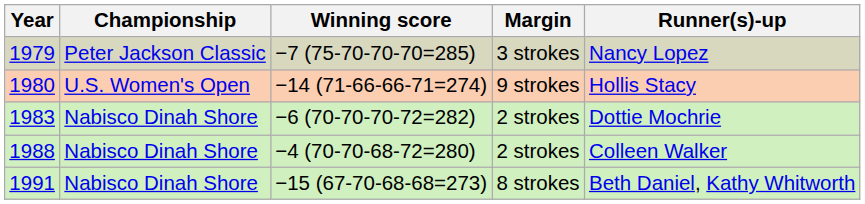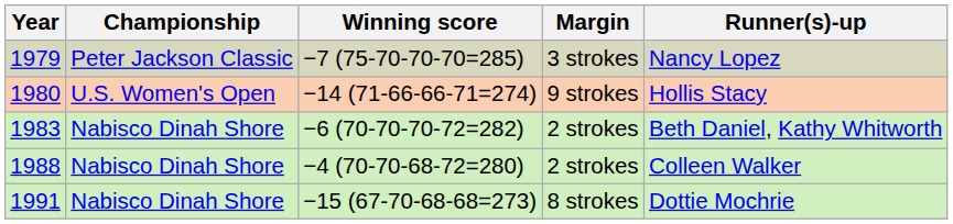 <table class="wikitable">
 <tr>
 <th>Year</th>
 <th>Championship</th>
 <th>Winning score</th>
 <th>Margin</th>
 <th>Runner(s)-up</th>
 </tr>
 <tr style="background:#d8d8bf;">
 <td><a href='#'>1979</a></td>
 <td><a href='#'>Peter Jackson Classic</a></td>
 <td>−7 (75-70-70-70=285)</td>
 <td>3 strokes</td>
 <td> <a href='#'>Nancy Lopez</a></td>
 </tr>
 <tr style="background:#fbceb1;">
 <td><a href='#'>1980</a></td>
 <td><a href='#'>U.S. Women's Open</a></td>
 <td>−14 (71-66-66-71=274)</td>
 <td>9 strokes</td>
 <td> <a href='#'>Hollis Stacy</a></td>
 </tr>
 <tr style="background:#d0f0c0;">
 <td><a href='#'>1983</a></td>
 <td><a href='#'>Nabisco Dinah Shore</a></td>
 <td>−6 (70-70-70-72=282)</td>
 <td>2 strokes</td>
-<td> <a href='#'>Dottie Mochrie</a></td>
+<td> <a href='#'>Beth Daniel</a>,  <a href='#'>Kathy Whitworth</a></td>
 </tr>
 <tr style="background:#d0f0c0;">
 <td><a href='#'>1988</a></td>
 <td><a href='#'>Nabisco Dinah Shore</a></td>
 <td>−4 (70-70-68-72=280)</td>
 <td>2 strokes</td>
 <td> <a href='#'>Colleen Walker</a></td>
 </tr>
 <tr style="background:#d0f0c0;">
 <td><a href='#'>1991</a></td>
 <td><a href='#'>Nabisco Dinah Shore</a></td>
 <td>−15 (67-70-68-68=273)</td>
 <td>8 strokes</td>
-<td> <a href='#'>Beth Daniel</a>,  <a href='#'>Kathy Whitworth</a></td>
+<td> <a href='#'>Dottie Mochrie</a></td>
 </tr>
 </table>
